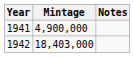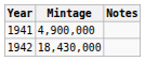 <table class="wikitable">
 <tr>
 <th scope="col">Year</th>
 <th scope="col">Mintage</th>
 <th scope="col">Notes</th>
 </tr>
 <tr>
 <td>1941</td>
 <td>4,900,000</td>
 <td></td>
 </tr>
 <tr>
 <td>1942</td>
-<td>18,403,000</td>
+<td>18,430,000</td>
 <td></td>
 </tr>
 </table>
